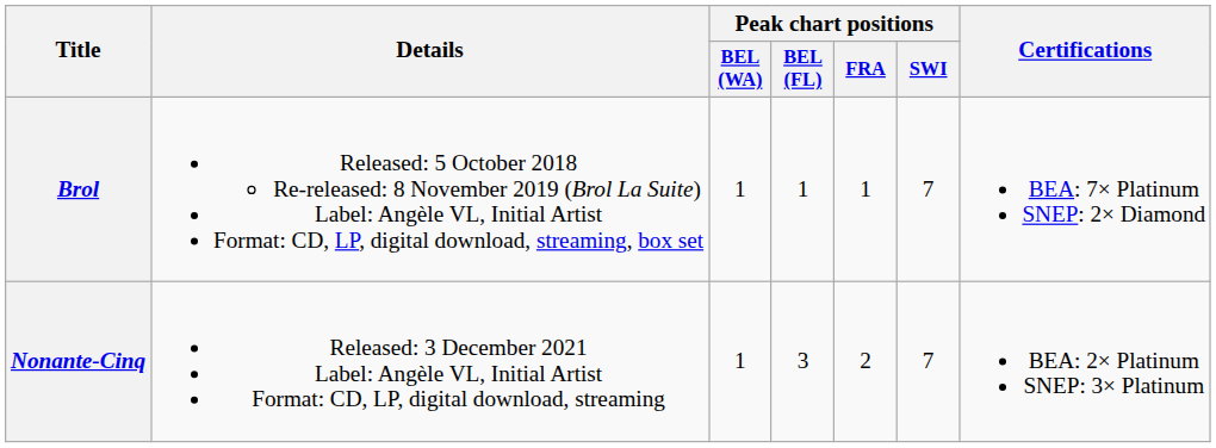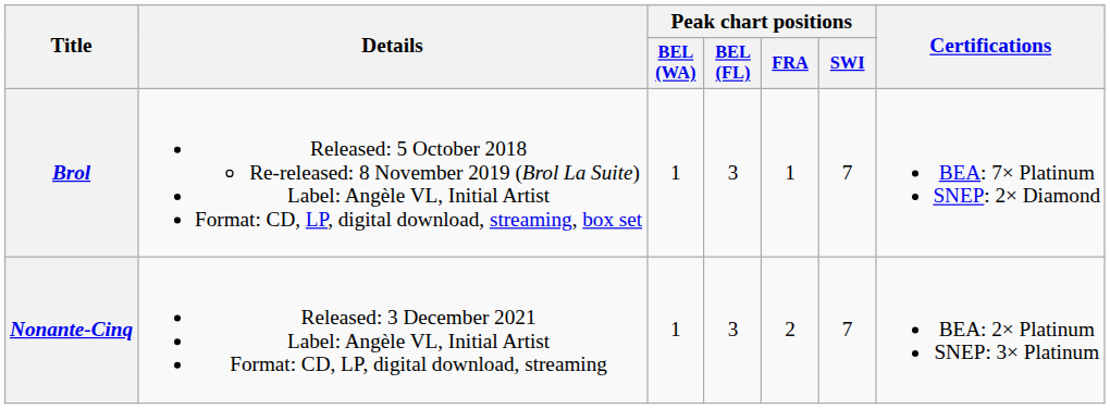 <table class="wikitable plainrowheaders" style="text-align:center">
 <tr>
 <th scope="col" rowspan="2">Title</th>
 <th scope="col" rowspan="2">Details</th>
 <th scope="col" colspan="4">Peak chart positions</th>
 <th scope="col" rowspan="2"><a href='#'>Certifications</a></th>
 </tr>
 <tr>
 <th scope="col" style="width:2.75em;font-size:85%;"><a href='#'>BEL<br>(WA)</a><br></th>
 <th scope="col" style="width:2.75em;font-size:85%;"><a href='#'>BEL<br>(FL)</a><br></th>
 <th scope="col" style="width:2.75em;font-size:85%;"><a href='#'>FRA</a><br></th>
 <th scope="col" style="width:2.75em;font-size:85%;"><a href='#'>SWI</a><br></th>
 </tr>
 <tr>
 <th scope="row"><em><a href='#'>Brol</a></em></th>
 <td><br><ul><li>Released: 5 October 2018<ul><li>Re-released: 8 November 2019 (<em>Brol La Suite</em>)</li></ul></li><li>Label: Angèle VL, Initial Artist</li><li>Format: CD, <a href='#'>LP</a>, digital download, <a href='#'>streaming</a>, <a href='#'>box set</a></li></ul></td>
 <td>1</td>
-<td>1</td>
+<td>3</td>
 <td>1</td>
 <td>7</td>
 <td><br><ul><li><a href='#'>BEA</a>: 7× Platinum</li><li><a href='#'>SNEP</a>: 2× Diamond</li></ul></td>
 </tr>
 <tr>
 <th scope="row"><em><a href='#'>Nonante-Cinq</a></em></th>
 <td><br><ul><li>Released: 3 December 2021</li><li>Label: Angèle VL, Initial Artist</li><li>Format: CD, LP, digital download, streaming</li></ul></td>
 <td>1</td>
 <td>3</td>
 <td>2</td>
 <td>7</td>
 <td><br><ul><li>BEA: 2× Platinum</li><li>SNEP: 3× Platinum</li></ul></td>
 </tr>
 </table>
